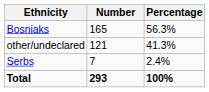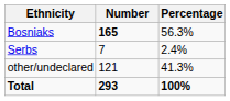 <table class="wikitable">
 <tr>
 <th width="100px">Ethnicity</th>
 <th width="80px">Number</th>
 <th width="80px">Percentage</th>
 </tr>
 <tr>
 <td><a href='#'>Bosniaks</a></td>
-<td>165</td>
+<td><strong>165</strong></td>
 <td>56.3%</td>
+</tr>
+<tr>
+<td><a href='#'>Serbs</a></td>
+<td>7</td>
+<td>2.4%</td>
 </tr>
 <tr>
 <td>other/undeclared</td>
 <td>121</td>
 <td>41.3%</td>
 </tr>
 <tr>
-<td><a href='#'>Serbs</a></td>
-<td>7</td>
-<td>2.4%</td>
-</tr>
-<tr>
 <td><strong>Total</strong></td>
 <td><strong>293</strong></td>
 <td><strong>100%</strong></td>
 </tr>
 </table>
